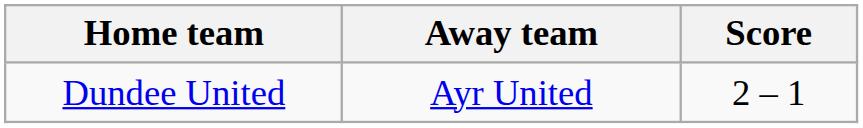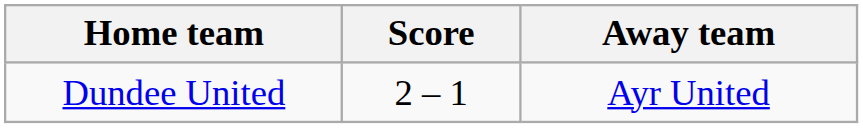 <table class="wikitable" style="text-align: center">
 <tr>
 <th width=140>Home team</th>
+<th width=70>Score</th>
 <th width=140>Away team</th>
-<th width=70>Score</th>
 </tr>
 <tr>
 <td><a href='#'>Dundee United</a></td>
+<td>2 – 1</td>
 <td><a href='#'>Ayr United</a></td>
-<td>2 – 1</td>
 </tr>
 </table>
